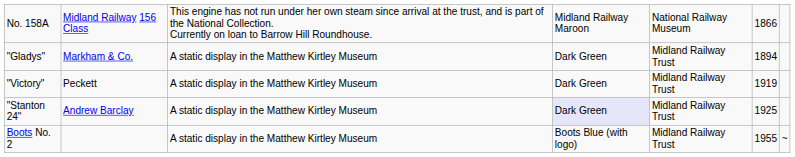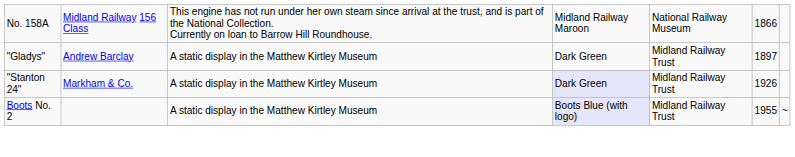 <table class="wikitable">
 <tr>
 <td>No. 158A</td>
 <td><a href='#'>Midland Railway</a> <a href='#'>156 Class</a> </td>
 <td>This engine has not run under her own steam since arrival at the trust, and is part of the National Collection.<br>Currently on loan to Barrow Hill Roundhouse.</td>
 <td>Midland Railway Maroon</td>
 <td>National Railway Museum</td>
 <td>1866</td>
 <td></td>
 </tr>
 <tr>
 <td>"Gladys"</td>
-<td><a href='#'>Markham & Co.</a> </td>
+<td><a href='#'>Andrew Barclay</a> </td>
 <td>A static display in the Matthew Kirtley Museum</td>
 <td>Dark Green</td>
 <td>Midland Railway Trust</td>
-<td>1894</td>
-<td></td>
-</tr>
-<tr>
-<td>"Victory"</td>
-<td>Peckett </td>
-<td>A static display in the Matthew Kirtley Museum</td>
-<td>Dark Green</td>
-<td>Midland Railway Trust</td>
-<td>1919</td>
+<td>1897</td>
 <td></td>
 </tr>
 <tr>
 <td>"Stanton 24"</td>
-<td><a href='#'>Andrew Barclay</a> </td>
+<td><a href='#'>Markham & Co.</a> </td>
 <td>A static display in the Matthew Kirtley Museum</td>
 <td style="background: lavender;">Dark Green</td>
 <td>Midland Railway Trust</td>
-<td>1925</td>
+<td>1926</td>
 <td></td>
 </tr>
 <tr>
 <td><a href='#'>Boots</a> No. 2</td>
 <td></td>
 <td>A static display in the Matthew Kirtley Museum</td>
-<td>Boots Blue (with logo)</td>
+<td style="background: lavender;">Boots Blue (with logo)</td>
 <td>Midland Railway Trust</td>
 <td>1955</td>
 <td>~</td>
 </tr>
 </table>
